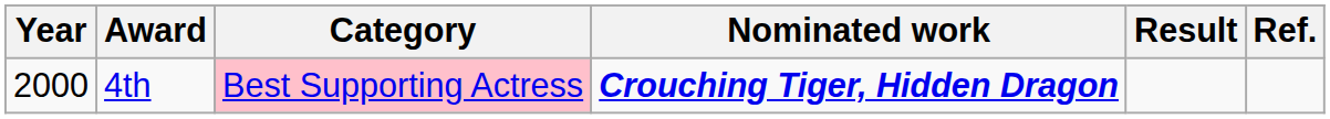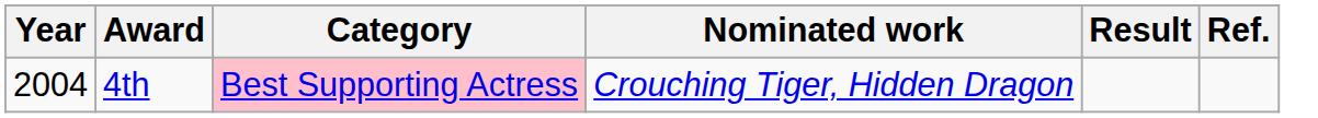 <table class="wikitable">
 <tr>
 <th>Year</th>
 <th>Award</th>
 <th>Category</th>
 <th>Nominated work</th>
 <th>Result</th>
 <th>Ref.</th>
 </tr>
 <tr>
-<td>2000</td>
+<td>2004</td>
 <td><a href='#'>4th</a></td>
 <td style="background: pink;"><a href='#'>Best Supporting Actress</a></td>
-<td><strong><em><a href='#'>Crouching Tiger, Hidden Dragon</a></em></strong></td>
+<td><em><a href='#'>Crouching Tiger, Hidden Dragon</a></em></td>
 <td></td>
 <td></td>
 </tr>
 </table>
